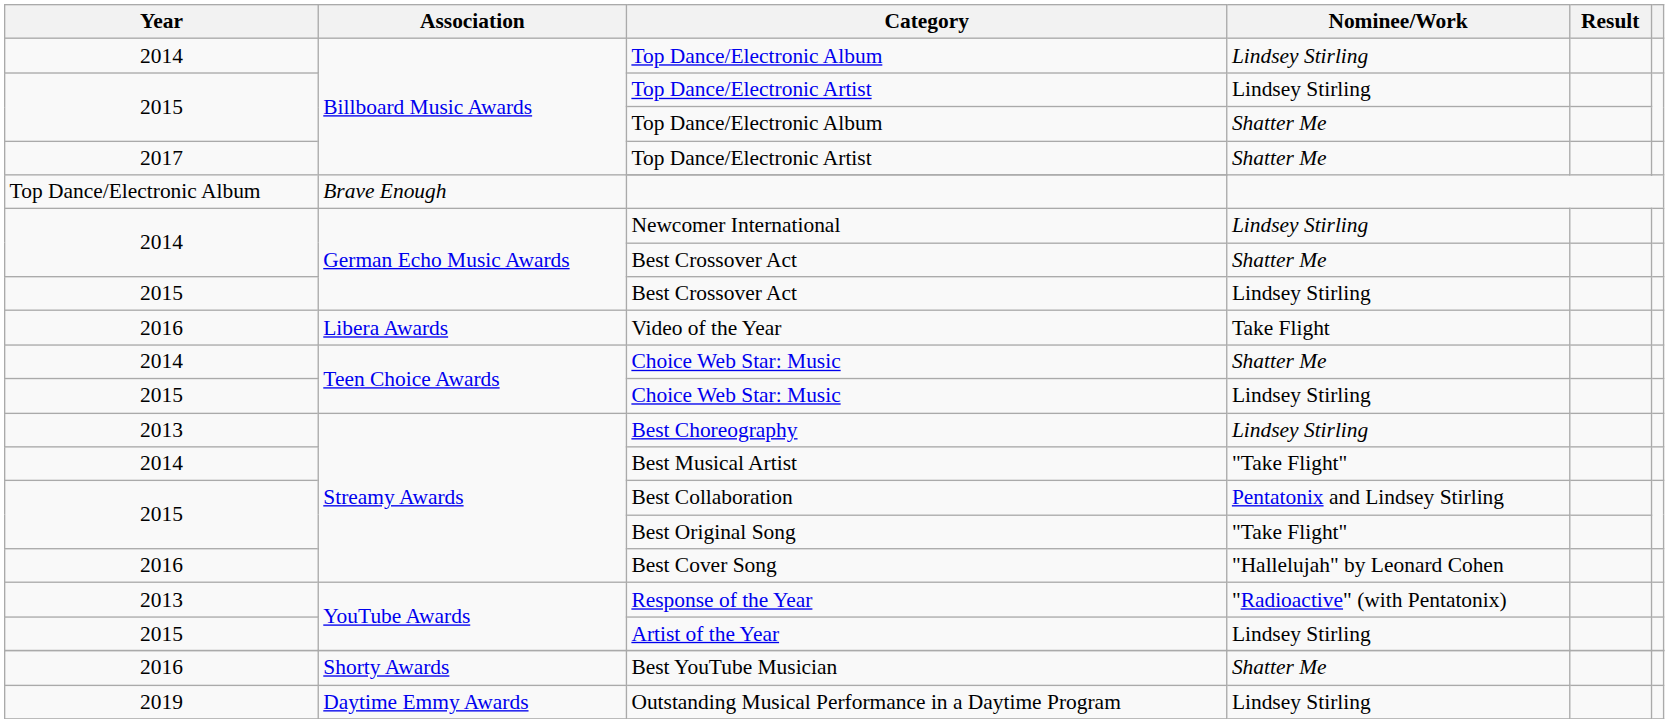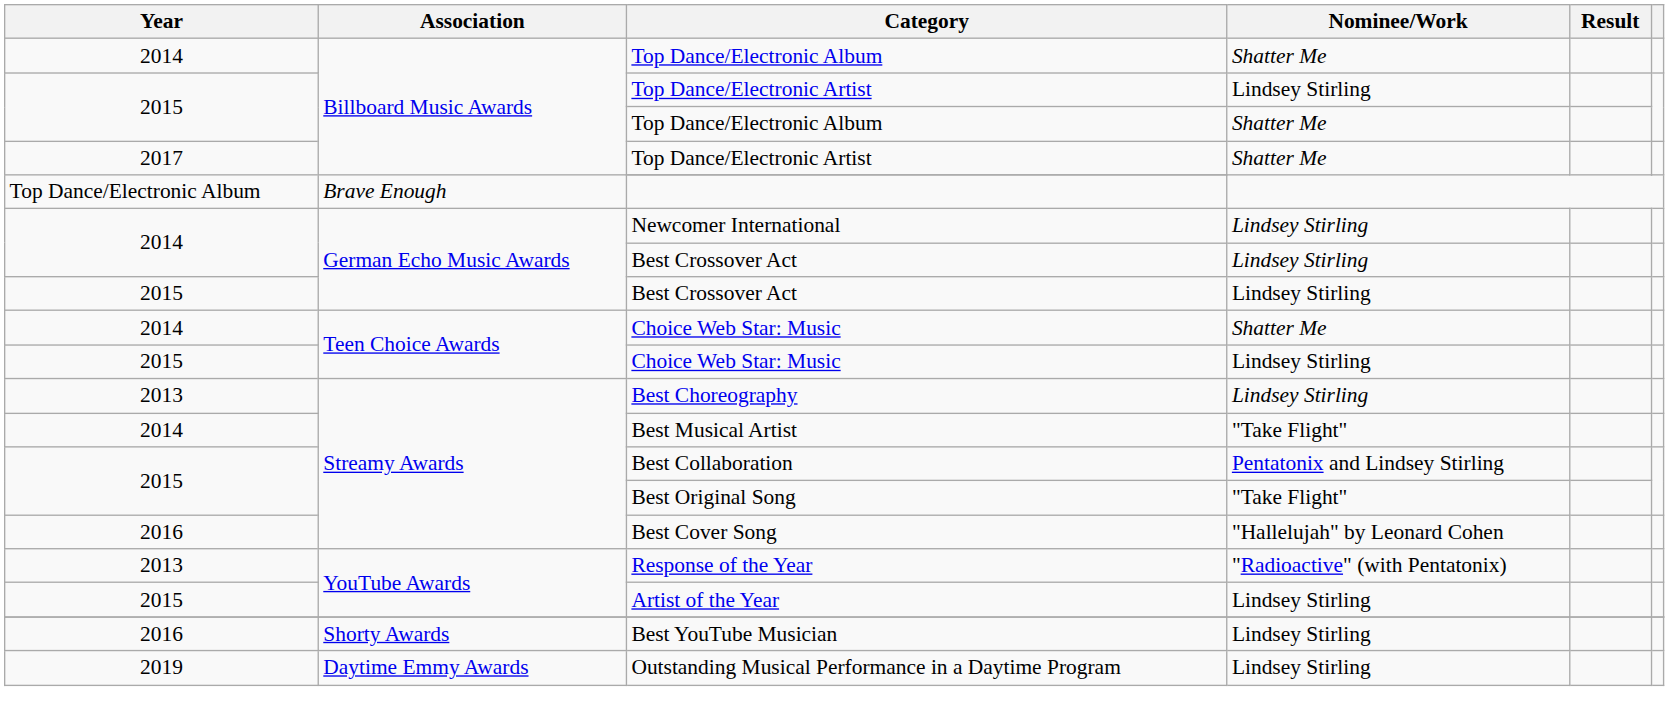 <table class="wikitable" style="width:98%">
 <tr>
 <th>Year</th>
 <th>Association</th>
 <th>Category</th>
 <th>Nominee/Work</th>
 <th>Result</th>
 <th></th>
 </tr>
 <tr>
 <td style="text-align:center;">2014</td>
 <td rowspan="5"><a href='#'>Billboard Music Awards</a></td>
 <td><a href='#'>Top Dance/Electronic Album</a></td>
-<td><em>Lindsey Stirling</em></td>
+<td><em>Shatter Me</em></td>
 <td></td>
 <td style="text-align:center;"></td>
 </tr>
 <tr>
 <td rowspan="2" style="text-align:center;">2015</td>
 <td><a href='#'>Top Dance/Electronic Artist</a></td>
 <td>Lindsey Stirling</td>
 <td></td>
 <td rowspan="2" style="text-align:center;"></td>
 </tr>
 <tr>
 <td>Top Dance/Electronic Album</td>
 <td><em>Shatter Me</em></td>
 <td></td>
 </tr>
 <tr>
 <td rowspan="2" style="text-align:center;">2017</td>
 <td>Top Dance/Electronic Artist</td>
 <td><em>Shatter Me</em></td>
 <td></td>
 <td rowspan="2" style="text-align:center;"></td>
 </tr>
 <tr>
 </tr>
 <tr>
 <td>Top Dance/Electronic Album</td>
 <td><em>Brave Enough</em></td>
 <td></td>
 </tr>
 <tr>
 <td rowspan="2" style="text-align:center;">2014</td>
 <td rowspan="3"><a href='#'>German Echo Music Awards</a></td>
 <td>Newcomer International</td>
 <td><em>Lindsey Stirling</em></td>
 <td></td>
 <td style="text-align:center;"></td>
 </tr>
 <tr>
 <td>Best Crossover Act</td>
-<td><em>Shatter Me</em></td>
+<td><em>Lindsey Stirling</em></td>
 <td></td>
 <td style="text-align:center;"></td>
 </tr>
 <tr>
 <td style="text-align:center;">2015</td>
 <td>Best Crossover Act</td>
 <td>Lindsey Stirling</td>
-<td></td>
-<td style="text-align:center;"></td>
-</tr>
-<tr>
-<td style="text-align:center;">2016</td>
-<td><a href='#'>Libera Awards</a></td>
-<td>Video of the Year</td>
-<td>Take Flight</td>
 <td></td>
 <td style="text-align:center;"></td>
 </tr>
 <tr>
 <td style="text-align:center;">2014</td>
 <td rowspan="2"><a href='#'>Teen Choice Awards</a></td>
 <td><a href='#'>Choice Web Star: Music</a></td>
 <td><em>Shatter Me</em></td>
 <td></td>
 <td style="text-align:center;"></td>
 </tr>
 <tr>
 <td style="text-align:center;">2015</td>
 <td><a href='#'>Choice Web Star: Music</a></td>
 <td>Lindsey Stirling</td>
 <td></td>
 <td style="text-align:center;"></td>
 </tr>
 <tr>
 <td style="text-align:center;">2013</td>
 <td rowspan="5"><a href='#'>Streamy Awards</a></td>
 <td><a href='#'>Best Choreography</a></td>
 <td><em>Lindsey Stirling</em></td>
 <td></td>
 <td style="text-align:center;"></td>
 </tr>
 <tr>
 <td style="text-align:center;">2014</td>
 <td>Best Musical Artist</td>
 <td>"Take Flight"</td>
 <td></td>
 <td style="text-align:center;"></td>
 </tr>
 <tr>
 <td rowspan="2" style="text-align:center;">2015</td>
 <td>Best Collaboration</td>
 <td><a href='#'>Pentatonix</a> and Lindsey Stirling</td>
 <td></td>
 <td rowspan="2" style="text-align:center;"></td>
 </tr>
 <tr>
 <td>Best Original Song</td>
 <td>"Take Flight"</td>
 <td></td>
 </tr>
 <tr>
 <td style="text-align:center;">2016</td>
 <td>Best Cover Song</td>
 <td>"Hallelujah" by Leonard Cohen</td>
 <td></td>
 <td style="text-align:center;"></td>
 </tr>
 <tr>
 <td style="text-align:center;">2013</td>
 <td rowspan="2"><a href='#'>YouTube Awards</a></td>
 <td><a href='#'>Response of the Year</a></td>
 <td>"<a href='#'>Radioactive</a>" (with Pentatonix)</td>
 <td></td>
 <td style="text-align:center;"></td>
 </tr>
 <tr>
 <td style="text-align:center;">2015</td>
 <td><a href='#'>Artist of the Year</a></td>
 <td>Lindsey Stirling</td>
 <td></td>
 <td style="text-align:center;"></td>
 </tr>
 <tr>
 </tr>
 <tr>
 <td style="text-align:center;">2016</td>
 <td><a href='#'>Shorty Awards</a></td>
 <td>Best YouTube Musician</td>
-<td><em>Shatter Me</em></td>
+<td>Lindsey Stirling</td>
 <td></td>
 <td style="text-align:center;"></td>
 </tr>
 <tr>
 <td style="text-align:center;">2019</td>
 <td><a href='#'>Daytime Emmy Awards</a></td>
 <td>Outstanding Musical Performance in a Daytime Program</td>
 <td>Lindsey Stirling</td>
 <td></td>
 <td style="text-align:center;"></td>
 </tr>
 </table>
